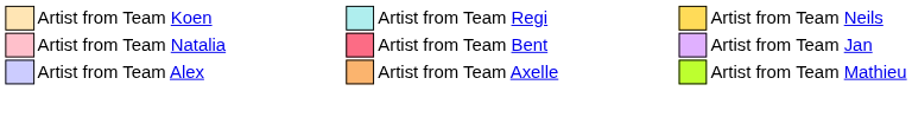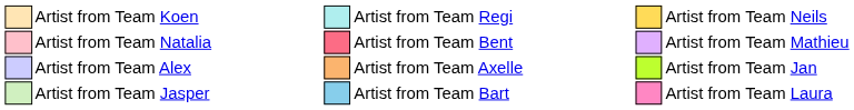 <table class="toccolours" style="font-size: 98%; white-space: nowrap; margin-right: auto; margin-left: auto">
 <tr>
 <td style="background:#ffe5b4; border:1px solid black">     </td>
 <td>Artist from Team <a href='#'>Koen</a></td>
 <td>     </td>
 <td>     </td>
 <td>     </td>
 <td>     </td>
 <td style="background:#afeeee; border:1px solid black">     </td>
 <td>Artist from Team <a href='#'>Regi</a></td>
 <td>     </td>
 <td>     </td>
 <td>     </td>
 <td>     </td>
 <td style="background:#ffdb58; border:1px solid black">     </td>
 <td>Artist from Team <a href='#'>Neils</a></td>
 </tr>
 <tr>
 <td style="background:pink; border:1px solid black">     </td>
 <td>Artist from Team <a href='#'>Natalia</a></td>
 <td>     </td>
 <td>     </td>
 <td>     </td>
 <td>     </td>
 <td style="background:#FC6C85; border:1px solid black">     </td>
 <td>Artist from Team <a href='#'>Bent</a></td>
 <td>     </td>
 <td>     </td>
 <td>     </td>
 <td>     </td>
 <td style="background:#e0b0ff; border:1px solid black">     </td>
-<td>Artist from Team <a href='#'>Jan</a></td>
+<td>Artist from Team <a href='#'>Mathieu</a></td>
 </tr>
 <tr>
 <td style="background:#ccf; border:1px solid black">     </td>
 <td>Artist from Team <a href='#'>Alex</a></td>
 <td>     </td>
 <td>     </td>
 <td>     </td>
 <td>     </td>
 <td style="background:#fbb46e; border:1px solid black">     </td>
 <td>Artist from Team <a href='#'>Axelle</a></td>
 <td>     </td>
 <td>     </td>
 <td>     </td>
 <td>     </td>
 <td style="background:#bdff2f; border:1px solid black">     </td>
-<td>Artist from Team <a href='#'>Mathieu</a></td>
+<td>Artist from Team <a href='#'>Jan</a></td>
+</tr>
+<tr>
+<td style="background:#d0f0c0; border:1px solid black">     </td>
+<td>Artist from Team <a href='#'>Jasper</a></td>
+<td>     </td>
+<td>     </td>
+<td>     </td>
+<td>     </td>
+<td style="background:#87ceeb; border:1px solid black">     </td>
+<td>Artist from Team <a href='#'>Bart</a></td>
+<td>     </td>
+<td>     </td>
+<td>     </td>
+<td>     </td>
+<td style="background:#FF87C3; border:1px solid black">     </td>
+<td>Artist from Team <a href='#'>Laura</a></td>
 </tr>
 </table>
